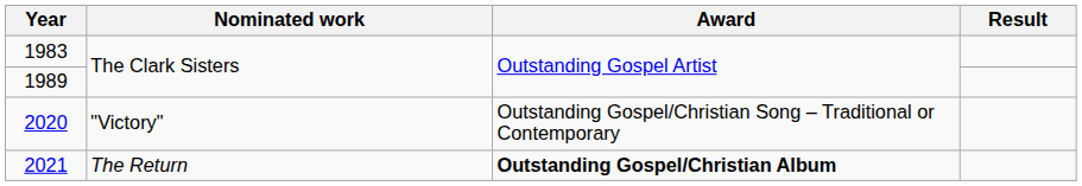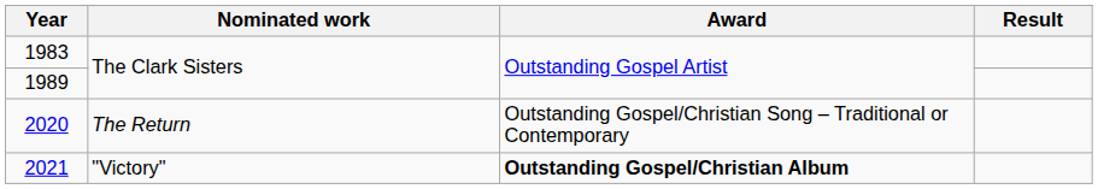 <table class="wikitable" style="width:70%;">
 <tr>
 <th style="width:3%;">Year</th>
 <th style="width:20%;">Nominated work</th>
 <th style="width:23%;">Award</th>
 <th style="width:5%;">Result</th>
 </tr>
 <tr>
 <td align="center">1983</td>
 <td rowspan="2">The Clark Sisters</td>
 <td rowspan="2"><a href='#'>Outstanding Gospel Artist</a></td>
 <td></td>
 </tr>
 <tr>
 <td align="center">1989</td>
 <td></td>
 </tr>
 <tr>
 <td align="center"><a href='#'>2020</a></td>
-<td>"Victory"</td>
+<td><em>The Return</em></td>
 <td>Outstanding Gospel/Christian Song – Traditional or Contemporary</td>
 <td></td>
 </tr>
 <tr>
 <td align="center"><a href='#'>2021</a></td>
-<td><em>The Return</em></td>
+<td>"Victory"</td>
 <td><strong>Outstanding Gospel/Christian Album</strong></td>
 <td></td>
 </tr>
 </table>
